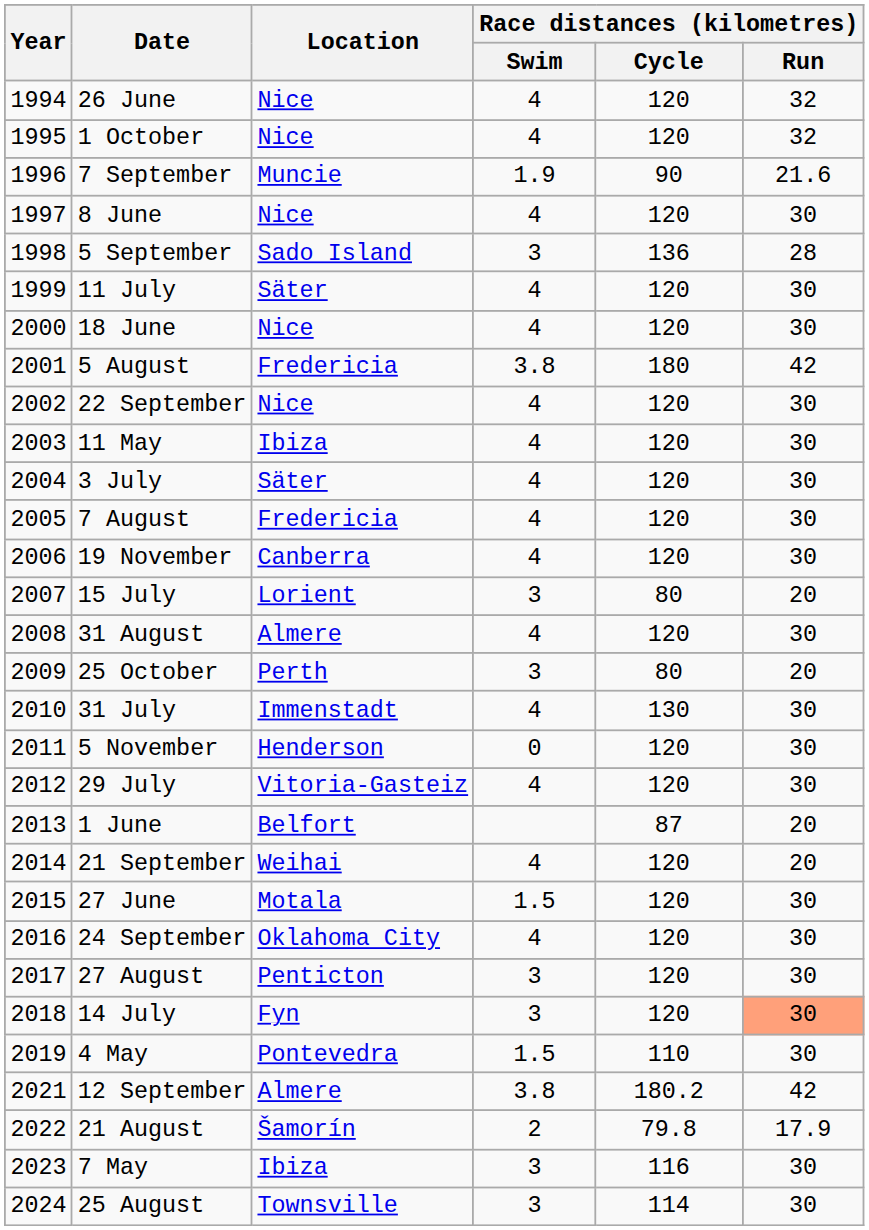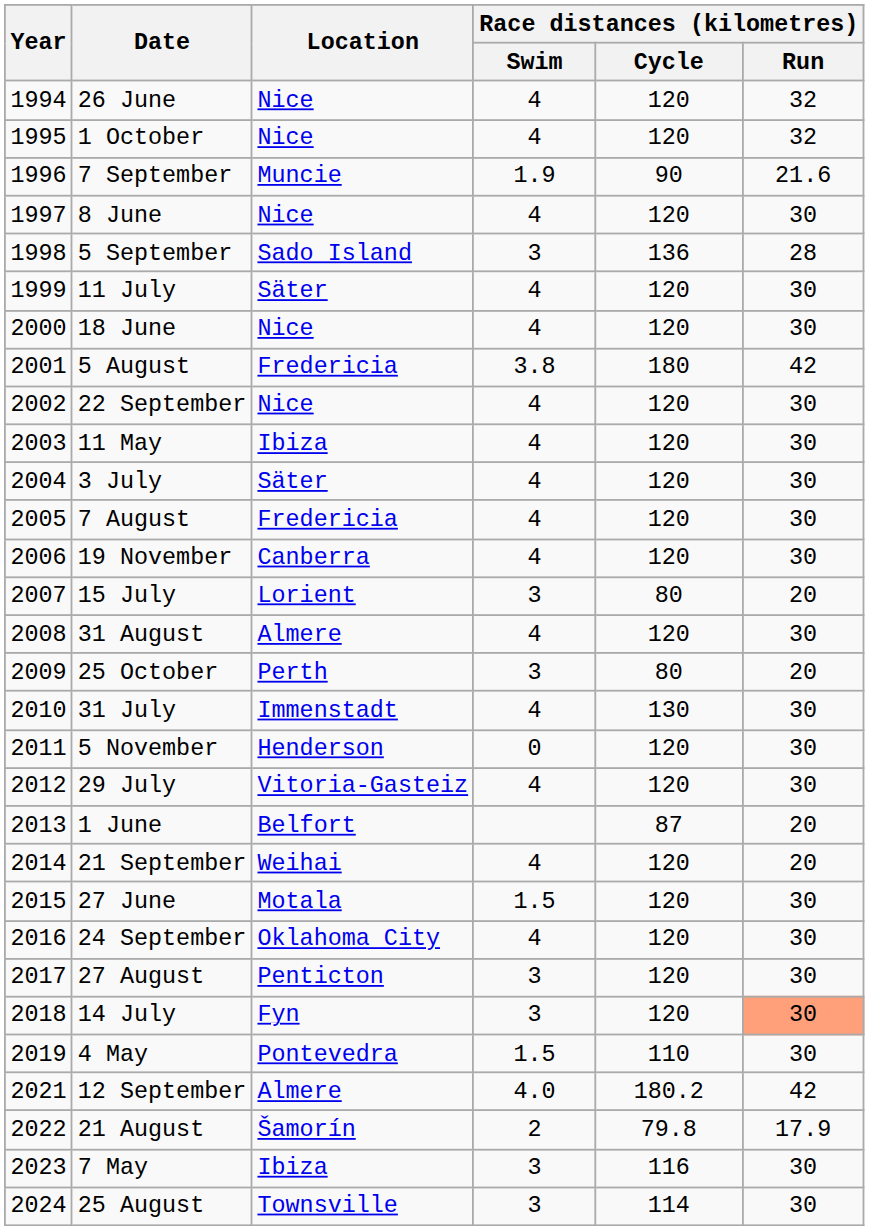 <table class="wikitable">
 <tr>
 <th rowspan="2">Year</th>
 <th rowspan="2">Date</th>
 <th rowspan="2">Location</th>
 <th colspan="3">Race distances (kilometres)</th>
 </tr>
 <tr>
 <th>Swim</th>
 <th>Cycle</th>
 <th>Run</th>
 </tr>
 <tr>
 <td>1994</td>
 <td>26 June</td>
 <td> <a href='#'>Nice</a></td>
 <td align="center">4</td>
 <td align="center">120</td>
 <td align="center">32</td>
 </tr>
 <tr>
 <td>1995</td>
 <td>1 October</td>
 <td> <a href='#'>Nice</a></td>
 <td align="center">4</td>
 <td align="center">120</td>
 <td align="center">32</td>
 </tr>
 <tr>
 <td>1996</td>
 <td>7 September</td>
 <td> <a href='#'>Muncie</a></td>
 <td align="center">1.9</td>
 <td align="center">90</td>
 <td align="center">21.6</td>
 </tr>
 <tr>
 <td>1997</td>
 <td>8 June</td>
 <td> <a href='#'>Nice</a></td>
 <td align="center">4</td>
 <td align="center">120</td>
 <td align="center">30</td>
 </tr>
 <tr>
 <td>1998</td>
 <td>5 September</td>
 <td> <a href='#'>Sado Island</a></td>
 <td align="center">3</td>
 <td align="center">136</td>
 <td align="center">28</td>
 </tr>
 <tr>
 <td>1999</td>
 <td>11 July</td>
 <td> <a href='#'>Säter</a></td>
 <td align="center">4</td>
 <td align="center">120</td>
 <td align="center">30</td>
 </tr>
 <tr>
 <td>2000</td>
 <td>18 June</td>
 <td> <a href='#'>Nice</a></td>
 <td align="center">4</td>
 <td align="center">120</td>
 <td align="center">30</td>
 </tr>
 <tr>
 <td>2001</td>
 <td>5 August</td>
 <td> <a href='#'>Fredericia</a></td>
 <td align="center">3.8</td>
 <td align="center">180</td>
 <td align="center">42</td>
 </tr>
 <tr>
 <td>2002</td>
 <td>22 September</td>
 <td> <a href='#'>Nice</a></td>
 <td align="center">4</td>
 <td align="center">120</td>
 <td align="center">30</td>
 </tr>
 <tr>
 <td>2003</td>
 <td>11 May</td>
 <td> <a href='#'>Ibiza</a></td>
 <td align="center">4</td>
 <td align="center">120</td>
 <td align="center">30</td>
 </tr>
 <tr>
 <td>2004</td>
 <td>3 July</td>
 <td> <a href='#'>Säter</a></td>
 <td align="center">4</td>
 <td align="center">120</td>
 <td align="center">30</td>
 </tr>
 <tr>
 <td>2005</td>
 <td>7 August</td>
 <td> <a href='#'>Fredericia</a></td>
 <td align="center">4</td>
 <td align="center">120</td>
 <td align="center">30</td>
 </tr>
 <tr>
 <td>2006</td>
 <td>19 November</td>
 <td> <a href='#'>Canberra</a></td>
 <td align="center">4</td>
 <td align="center">120</td>
 <td align="center">30</td>
 </tr>
 <tr>
 <td>2007</td>
 <td>15 July</td>
 <td> <a href='#'>Lorient</a></td>
 <td align="center">3</td>
 <td align="center">80</td>
 <td align="center">20</td>
 </tr>
 <tr>
 <td>2008</td>
 <td>31 August</td>
 <td> <a href='#'>Almere</a></td>
 <td align="center">4</td>
 <td align="center">120</td>
 <td align="center">30</td>
 </tr>
 <tr>
 <td>2009</td>
 <td>25 October</td>
 <td> <a href='#'>Perth</a></td>
 <td align="center">3</td>
 <td align="center">80</td>
 <td align="center">20</td>
 </tr>
 <tr>
 <td>2010</td>
 <td>31 July</td>
 <td> <a href='#'>Immenstadt</a></td>
 <td align="center">4</td>
 <td align="center">130</td>
 <td align="center">30</td>
 </tr>
 <tr>
 <td>2011</td>
 <td>5 November</td>
 <td> <a href='#'>Henderson</a></td>
 <td align="center">0</td>
 <td align="center">120</td>
 <td align="center">30</td>
 </tr>
 <tr>
 <td>2012</td>
 <td>29 July</td>
 <td> <a href='#'>Vitoria-Gasteiz</a></td>
 <td align="center">4</td>
 <td align="center">120</td>
 <td align="center">30</td>
 </tr>
 <tr>
 <td>2013</td>
 <td>1 June</td>
 <td> <a href='#'>Belfort</a></td>
 <td align="center"></td>
 <td align="center">87</td>
 <td align="center">20</td>
 </tr>
 <tr>
 <td>2014</td>
 <td>21 September</td>
 <td> <a href='#'>Weihai</a></td>
 <td align="center">4</td>
 <td align="center">120</td>
 <td align="center">20</td>
 </tr>
 <tr>
 <td>2015</td>
 <td>27 June</td>
 <td> <a href='#'>Motala</a></td>
 <td align="center">1.5</td>
 <td align="center">120</td>
 <td align="center">30</td>
 </tr>
 <tr>
 <td>2016</td>
 <td>24 September</td>
 <td> <a href='#'>Oklahoma City</a></td>
 <td align="center">4</td>
 <td align="center">120</td>
 <td align="center">30</td>
 </tr>
 <tr>
 <td>2017</td>
 <td>27 August</td>
 <td> <a href='#'>Penticton</a></td>
 <td align="center">3</td>
 <td align="center">120</td>
 <td align="center">30</td>
 </tr>
 <tr>
 <td>2018</td>
 <td>14 July</td>
 <td> <a href='#'>Fyn</a></td>
 <td align="center">3</td>
 <td align="center">120</td>
 <td align="center" style="background: lightsalmon;">30</td>
 </tr>
 <tr>
 <td>2019</td>
 <td>4 May</td>
 <td> <a href='#'>Pontevedra</a></td>
 <td align="center">1.5</td>
 <td align="center">110</td>
 <td align="center">30</td>
 </tr>
 <tr>
 <td>2021</td>
 <td>12 September</td>
 <td> <a href='#'>Almere</a></td>
-<td align="center">3.8</td>
+<td align="center">4.0</td>
 <td align="center">180.2</td>
 <td align="center">42</td>
 </tr>
 <tr>
 <td>2022</td>
 <td>21 August</td>
 <td> <a href='#'>Šamorín</a></td>
 <td align="center">2</td>
 <td align="center">79.8</td>
 <td align="center">17.9</td>
 </tr>
 <tr>
 <td>2023</td>
 <td>7 May</td>
 <td> <a href='#'>Ibiza</a></td>
 <td align="center">3</td>
 <td align="center">116</td>
 <td align="center">30</td>
 </tr>
 <tr>
 <td>2024</td>
 <td>25 August</td>
 <td> <a href='#'>Townsville</a></td>
 <td align="center">3</td>
 <td align="center">114</td>
 <td align="center">30</td>
 </tr>
 </table>
